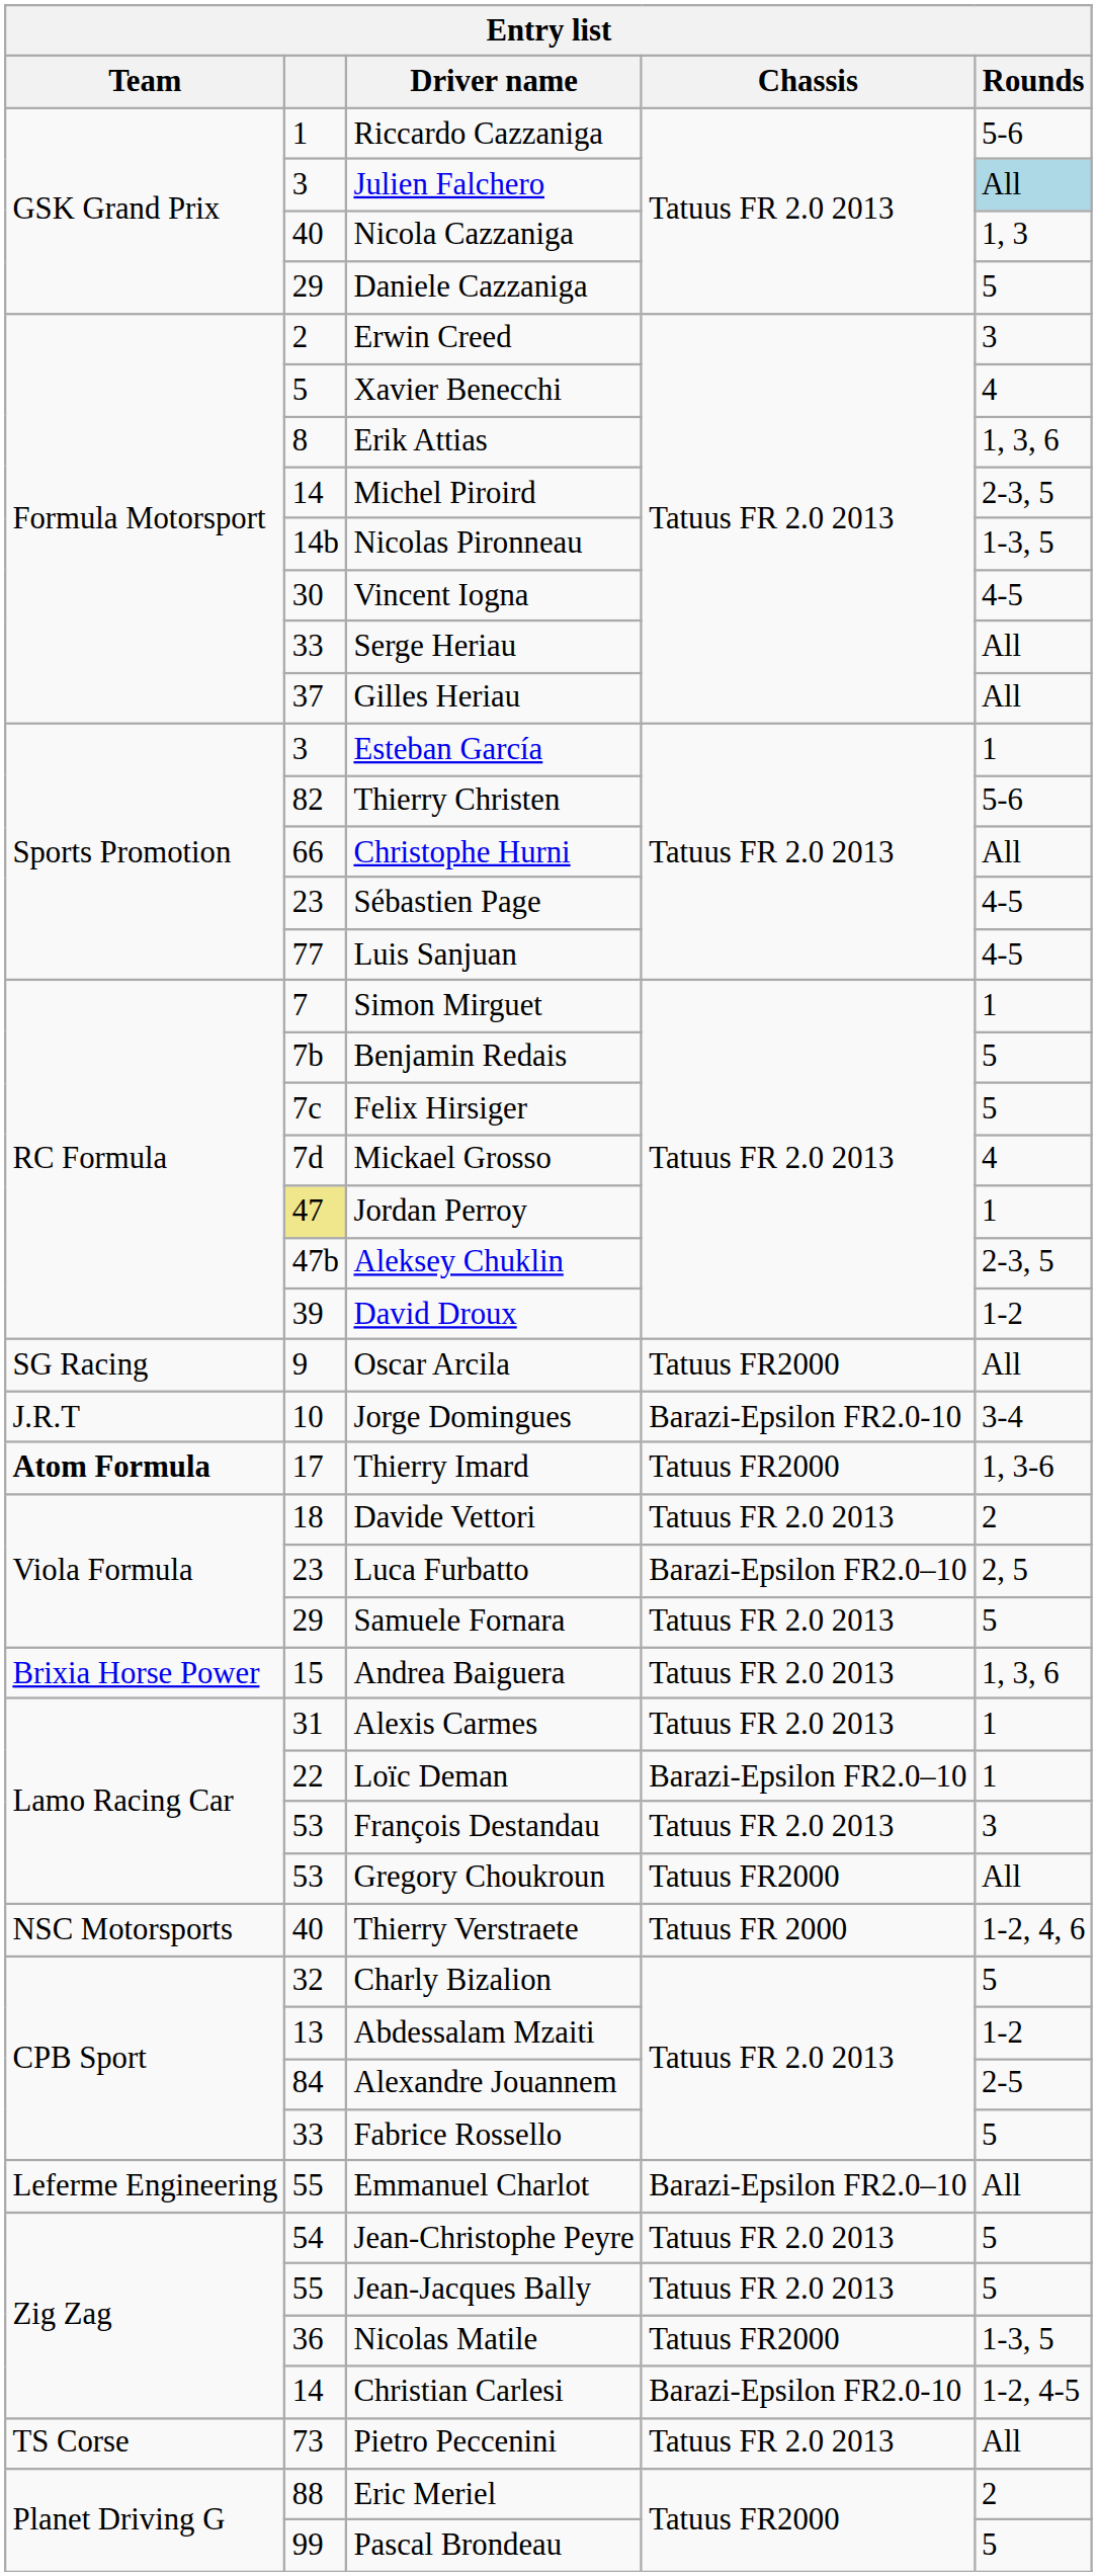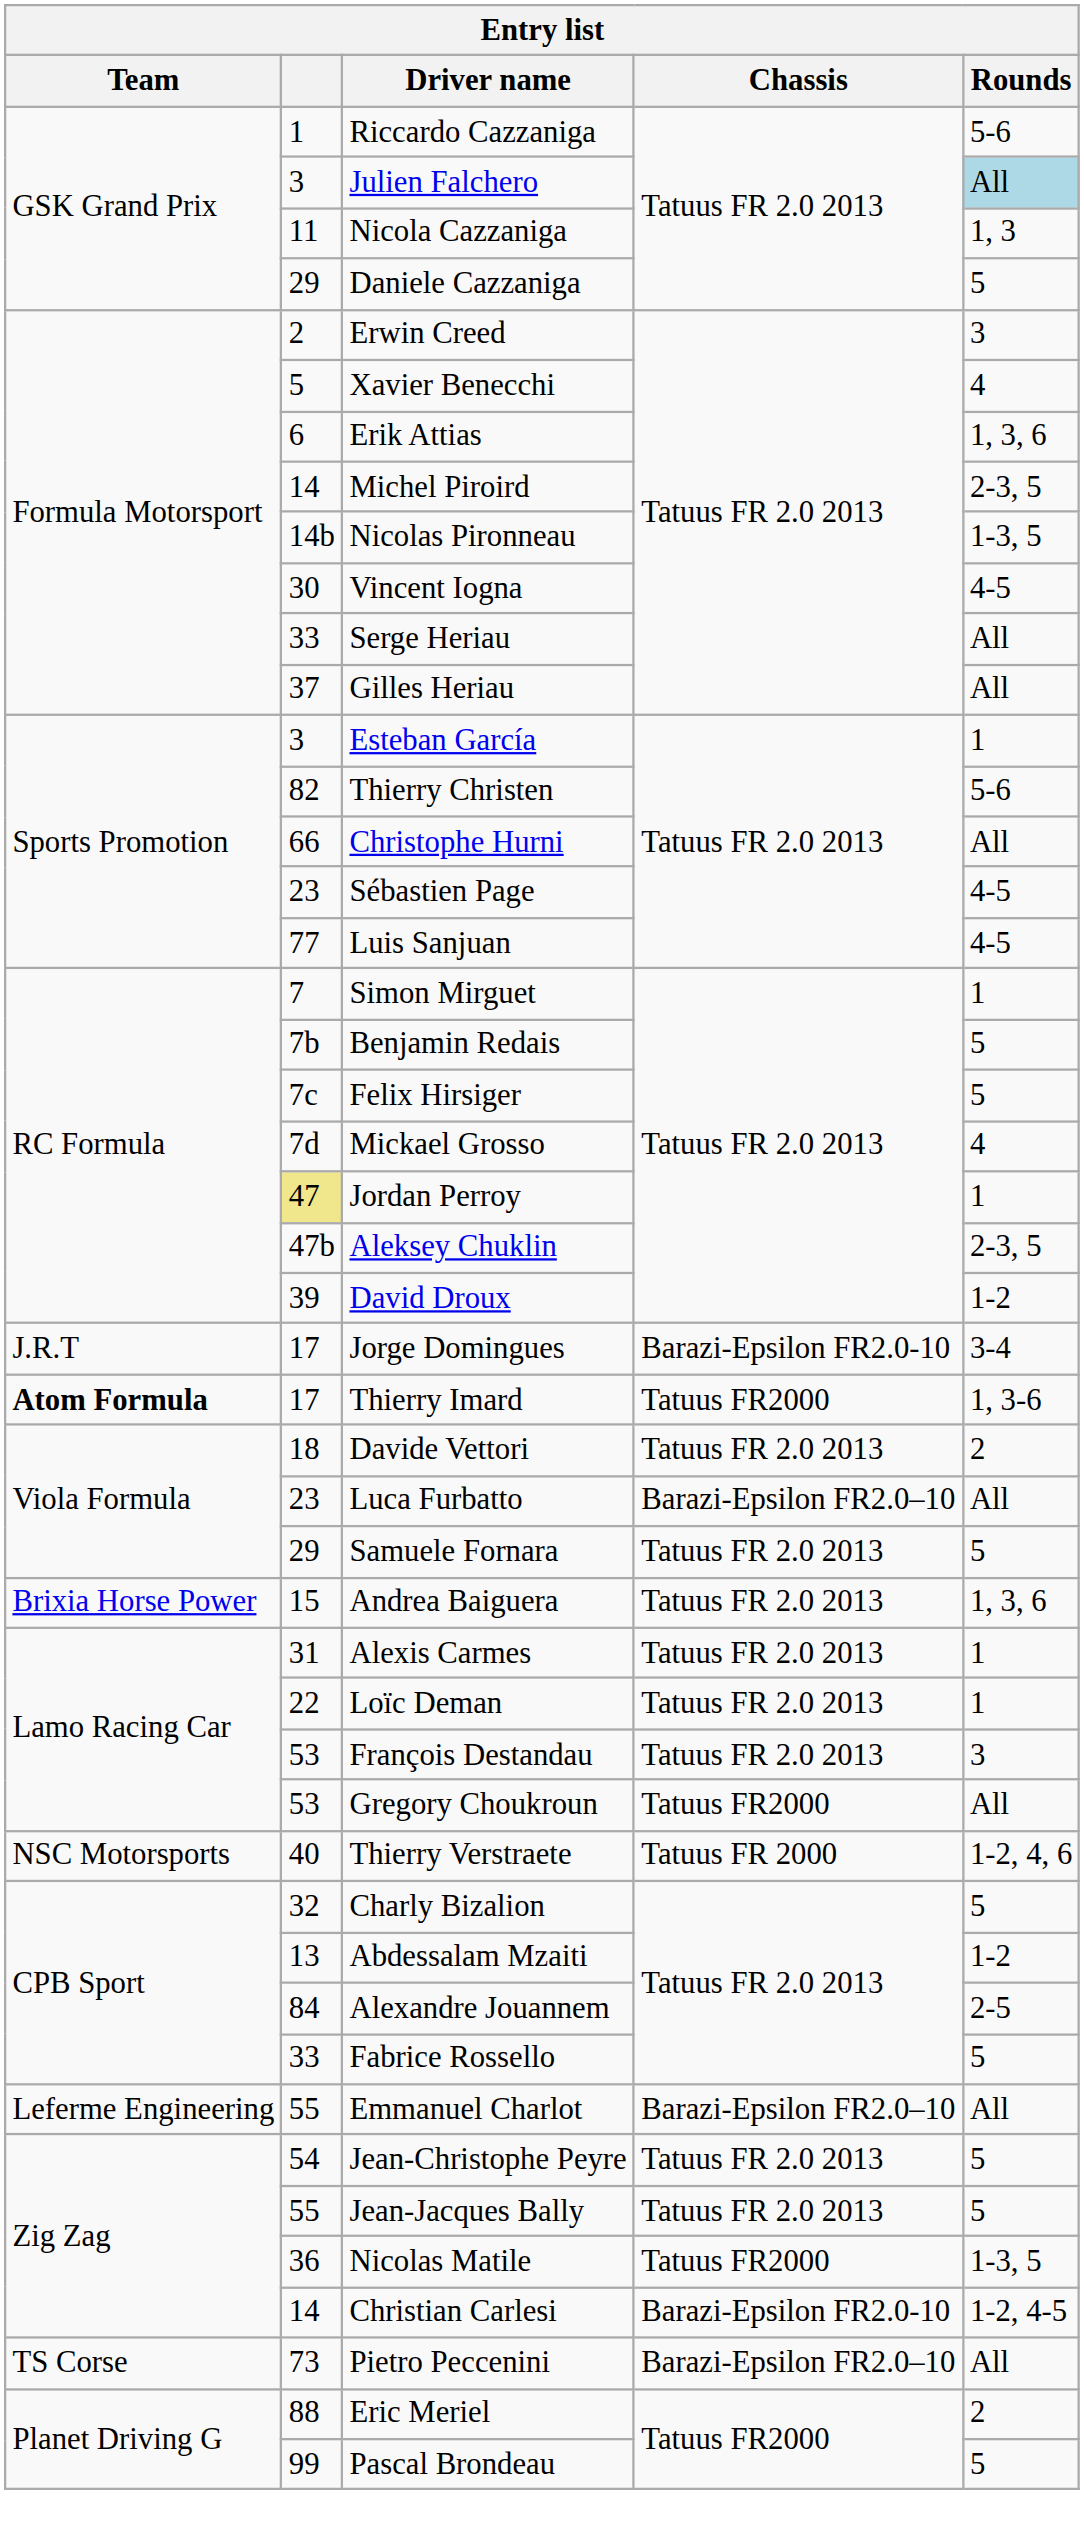 <table class="wikitable" style="font-size: 85%">
 <tr>
 <th colspan=5>Entry list</th>
 </tr>
 <tr>
 <th>Team</th>
 <th></th>
 <th>Driver name</th>
 <th>Chassis</th>
 <th>Rounds</th>
 </tr>
 <tr>
 <td rowspan=4> GSK Grand Prix</td>
 <td>1</td>
 <td>  Riccardo Cazzaniga</td>
 <td rowspan=4>Tatuus FR 2.0 2013</td>
 <td>5-6</td>
 </tr>
 <tr>
 <td>3</td>
 <td> <a href='#'>Julien Falchero</a></td>
 <td style="background: lightblue;">All</td>
 </tr>
 <tr>
-<td>40</td>
+<td>11</td>
 <td> Nicola Cazzaniga</td>
 <td>1, 3</td>
 </tr>
 <tr>
 <td>29</td>
 <td> Daniele Cazzaniga</td>
 <td>5</td>
 </tr>
 <tr>
 <td rowspan=8> Formula Motorsport</td>
 <td>2</td>
 <td> Erwin Creed</td>
 <td rowspan=8>Tatuus FR 2.0 2013</td>
 <td>3</td>
 </tr>
 <tr>
 <td>5</td>
 <td> Xavier Benecchi</td>
 <td>4</td>
 </tr>
 <tr>
-<td>8</td>
+<td>6</td>
 <td> Erik Attias</td>
 <td>1, 3, 6</td>
 </tr>
 <tr>
 <td>14</td>
 <td> Michel Piroird</td>
 <td>2-3, 5</td>
 </tr>
 <tr>
 <td>14b</td>
 <td> Nicolas Pironneau</td>
 <td>1-3, 5</td>
 </tr>
 <tr>
 <td>30</td>
 <td> Vincent Iogna</td>
 <td>4-5</td>
 </tr>
 <tr>
 <td>33</td>
 <td> Serge Heriau</td>
 <td>All</td>
 </tr>
 <tr>
 <td>37</td>
 <td> Gilles Heriau</td>
 <td>All</td>
 </tr>
 <tr>
 <td rowspan=5> Sports Promotion</td>
 <td>3</td>
 <td> <a href='#'>Esteban García</a></td>
 <td rowspan=5>Tatuus FR 2.0 2013</td>
 <td>1</td>
 </tr>
 <tr>
 <td>82</td>
 <td> Thierry Christen</td>
 <td>5-6</td>
 </tr>
 <tr>
 <td>66</td>
 <td> <a href='#'>Christophe Hurni</a></td>
 <td>All</td>
 </tr>
 <tr>
 <td>23</td>
 <td> Sébastien Page</td>
 <td>4-5</td>
 </tr>
 <tr>
 <td>77</td>
 <td> Luis Sanjuan</td>
 <td>4-5</td>
 </tr>
 <tr>
 <td rowspan=7> RC Formula</td>
 <td>7</td>
 <td> Simon Mirguet</td>
 <td rowspan=7>Tatuus FR 2.0 2013</td>
 <td>1</td>
 </tr>
 <tr>
 <td>7b</td>
 <td> Benjamin Redais</td>
 <td>5</td>
 </tr>
 <tr>
 <td>7c</td>
 <td> Felix Hirsiger</td>
 <td>5</td>
 </tr>
 <tr>
 <td>7d</td>
 <td> Mickael Grosso</td>
 <td>4</td>
 </tr>
 <tr>
 <td style="background: khaki;">47</td>
 <td> Jordan Perroy</td>
 <td>1</td>
 </tr>
 <tr>
 <td>47b</td>
 <td> <a href='#'>Aleksey Chuklin</a></td>
 <td>2-3, 5</td>
 </tr>
 <tr>
 <td>39</td>
 <td> <a href='#'>David Droux</a></td>
 <td>1-2</td>
 </tr>
 <tr>
-<td> SG Racing</td>
-<td>9</td>
-<td> Oscar Arcila</td>
-<td>Tatuus FR2000</td>
-<td>All</td>
-</tr>
-<tr>
 <td> J.R.T</td>
-<td>10</td>
+<td>17</td>
 <td> Jorge Domingues</td>
 <td>Barazi-Epsilon FR2.0-10</td>
 <td>3-4</td>
 </tr>
 <tr>
 <td><strong> Atom Formula</strong></td>
 <td>17</td>
 <td> Thierry Imard</td>
 <td>Tatuus FR2000</td>
 <td>1, 3-6</td>
 </tr>
 <tr>
 <td rowspan=3> Viola Formula</td>
 <td>18</td>
 <td> Davide Vettori</td>
 <td>Tatuus FR 2.0 2013</td>
 <td>2</td>
 </tr>
 <tr>
 <td>23</td>
 <td> Luca Furbatto</td>
 <td>Barazi-Epsilon FR2.0–10</td>
-<td>2, 5</td>
+<td>All</td>
 </tr>
 <tr>
 <td>29</td>
 <td> Samuele Fornara</td>
 <td>Tatuus FR 2.0 2013</td>
 <td>5</td>
 </tr>
 <tr>
 <td> <a href='#'>Brixia Horse Power</a></td>
 <td>15</td>
 <td> Andrea Baiguera</td>
 <td>Tatuus FR 2.0 2013</td>
 <td>1, 3, 6</td>
 </tr>
 <tr>
 <td rowspan=4> Lamo Racing Car</td>
 <td>31</td>
 <td> Alexis Carmes</td>
 <td>Tatuus FR 2.0 2013</td>
 <td>1</td>
 </tr>
 <tr>
 <td>22</td>
 <td> Loïc Deman</td>
-<td>Barazi-Epsilon FR2.0–10</td>
+<td>Tatuus FR 2.0 2013</td>
 <td>1</td>
 </tr>
 <tr>
 <td>53</td>
 <td> François Destandau</td>
 <td>Tatuus FR 2.0 2013</td>
 <td>3</td>
 </tr>
 <tr>
 <td>53</td>
 <td> Gregory Choukroun</td>
 <td>Tatuus FR2000</td>
 <td>All</td>
 </tr>
 <tr>
 <td> NSC Motorsports</td>
 <td>40</td>
 <td> Thierry Verstraete</td>
 <td>Tatuus FR 2000</td>
 <td>1-2, 4, 6</td>
 </tr>
 <tr>
 <td rowspan=4> CPB Sport</td>
 <td>32</td>
 <td> Charly Bizalion</td>
 <td rowspan=4>Tatuus FR 2.0 2013</td>
 <td>5</td>
 </tr>
 <tr>
 <td>13</td>
 <td> Abdessalam Mzaiti</td>
 <td>1-2</td>
 </tr>
 <tr>
 <td>84</td>
 <td> Alexandre Jouannem</td>
 <td>2-5</td>
 </tr>
 <tr>
 <td>33</td>
 <td> Fabrice Rossello</td>
 <td>5</td>
 </tr>
 <tr>
 <td> Leferme Engineering</td>
 <td>55</td>
 <td> Emmanuel Charlot</td>
 <td>Barazi-Epsilon FR2.0–10</td>
 <td>All</td>
 </tr>
 <tr>
 <td rowspan=4> Zig Zag</td>
 <td>54</td>
 <td> Jean-Christophe Peyre</td>
 <td>Tatuus FR 2.0 2013</td>
 <td>5</td>
 </tr>
 <tr>
 <td>55</td>
 <td> Jean-Jacques Bally</td>
 <td>Tatuus FR 2.0 2013</td>
 <td>5</td>
 </tr>
 <tr>
 <td>36</td>
 <td> Nicolas Matile</td>
 <td>Tatuus FR2000</td>
 <td>1-3, 5</td>
 </tr>
 <tr>
 <td>14</td>
 <td> Christian Carlesi</td>
 <td>Barazi-Epsilon FR2.0-10</td>
 <td>1-2, 4-5</td>
 </tr>
 <tr>
 <td> TS Corse</td>
 <td>73</td>
 <td> Pietro Peccenini</td>
-<td>Tatuus FR 2.0 2013</td>
+<td>Barazi-Epsilon FR2.0–10</td>
 <td>All</td>
 </tr>
 <tr>
 <td rowspan=2> Planet Driving G</td>
 <td>88</td>
 <td> Eric Meriel</td>
 <td rowspan=2>Tatuus FR2000</td>
 <td>2</td>
 </tr>
 <tr>
 <td>99</td>
 <td> Pascal Brondeau</td>
 <td>5</td>
 </tr>
 </table>
